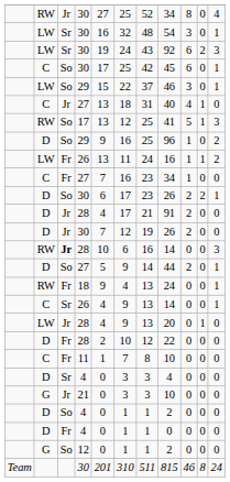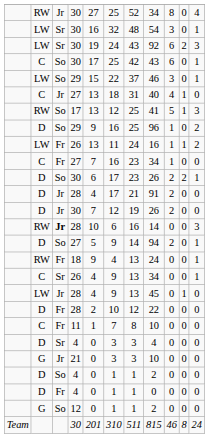 <table class="wikitable sortable" style="text-align:center">
 <tr>
 </tr>
 <tr>
 <td align=left></td>
 <td>RW</td>
 <td>Jr</td>
 <td>30</td>
 <td>27</td>
 <td>25</td>
 <td>52</td>
 <td>34</td>
 <td>8</td>
 <td>0</td>
 <td>4</td>
 </tr>
 <tr>
 <td align=left></td>
 <td>LW</td>
 <td>Sr</td>
 <td>30</td>
 <td>16</td>
 <td>32</td>
 <td>48</td>
 <td>54</td>
 <td>3</td>
 <td>0</td>
 <td>1</td>
 </tr>
 <tr>
 <td align=left></td>
 <td>LW</td>
 <td>Sr</td>
 <td>30</td>
 <td>19</td>
 <td>24</td>
 <td>43</td>
 <td>92</td>
 <td>6</td>
 <td>2</td>
 <td>3</td>
 </tr>
 <tr>
 <td align=left></td>
 <td>C</td>
 <td>So</td>
 <td>30</td>
 <td>17</td>
 <td>25</td>
 <td>42</td>
-<td>45</td>
+<td>43</td>
 <td>6</td>
 <td>0</td>
 <td>1</td>
 </tr>
 <tr>
 <td align=left></td>
 <td>LW</td>
 <td>So</td>
 <td>29</td>
 <td>15</td>
 <td>22</td>
 <td>37</td>
 <td>46</td>
 <td>3</td>
 <td>0</td>
 <td>1</td>
 </tr>
 <tr>
 <td align=left></td>
 <td>C</td>
 <td>Jr</td>
 <td>27</td>
 <td>13</td>
 <td>18</td>
 <td>31</td>
 <td>40</td>
 <td>4</td>
 <td>1</td>
 <td>0</td>
 </tr>
 <tr>
 <td align=left></td>
 <td>RW</td>
 <td>So</td>
 <td>17</td>
 <td>13</td>
 <td>12</td>
 <td>25</td>
 <td>41</td>
 <td>5</td>
 <td>1</td>
 <td>3</td>
 </tr>
 <tr>
 <td align=left></td>
 <td>D</td>
 <td>So</td>
 <td>29</td>
 <td>9</td>
 <td>16</td>
 <td>25</td>
 <td>96</td>
 <td>1</td>
 <td>0</td>
 <td>2</td>
 </tr>
 <tr>
 <td align=left></td>
 <td>LW</td>
 <td>Fr</td>
 <td>26</td>
 <td>13</td>
 <td>11</td>
 <td>24</td>
 <td>16</td>
 <td>1</td>
 <td>1</td>
 <td>2</td>
 </tr>
 <tr>
 <td align=left></td>
 <td>C</td>
 <td>Fr</td>
 <td>27</td>
 <td>7</td>
 <td>16</td>
 <td>23</td>
 <td>34</td>
 <td>1</td>
 <td>0</td>
 <td>0</td>
 </tr>
 <tr>
 <td align=left></td>
 <td>D</td>
 <td>So</td>
 <td>30</td>
 <td>6</td>
 <td>17</td>
 <td>23</td>
 <td>26</td>
 <td>2</td>
 <td>2</td>
 <td>1</td>
 </tr>
 <tr>
 <td align=left></td>
 <td>D</td>
 <td>Jr</td>
 <td>28</td>
 <td>4</td>
 <td>17</td>
 <td>21</td>
 <td>91</td>
 <td>2</td>
 <td>0</td>
 <td>0</td>
 </tr>
 <tr>
 <td align=left></td>
 <td>D</td>
 <td>Jr</td>
 <td>30</td>
 <td>7</td>
 <td>12</td>
 <td>19</td>
 <td>26</td>
 <td>2</td>
 <td>0</td>
 <td>0</td>
 </tr>
 <tr>
 <td align=left></td>
 <td>RW</td>
 <td><strong>Jr</strong></td>
 <td>28</td>
 <td>10</td>
 <td>6</td>
 <td>16</td>
 <td>14</td>
 <td>0</td>
 <td>0</td>
 <td>3</td>
 </tr>
 <tr>
 <td align=left></td>
 <td>D</td>
 <td>So</td>
 <td>27</td>
 <td>5</td>
 <td>9</td>
 <td>14</td>
-<td>44</td>
+<td>94</td>
 <td>2</td>
 <td>0</td>
 <td>1</td>
 </tr>
 <tr>
 <td align=left></td>
 <td>RW</td>
 <td>Fr</td>
 <td>18</td>
 <td>9</td>
 <td>4</td>
 <td>13</td>
 <td>24</td>
 <td>0</td>
 <td>0</td>
 <td>1</td>
 </tr>
 <tr>
 <td align=left></td>
 <td>C</td>
 <td>Sr</td>
 <td>26</td>
 <td>4</td>
 <td>9</td>
 <td>13</td>
-<td>14</td>
+<td>34</td>
 <td>0</td>
 <td>0</td>
 <td>1</td>
 </tr>
 <tr>
 <td align=left></td>
 <td>LW</td>
 <td>Jr</td>
 <td>28</td>
 <td>4</td>
 <td>9</td>
 <td>13</td>
-<td>20</td>
+<td>45</td>
 <td>0</td>
 <td>1</td>
 <td>0</td>
 </tr>
 <tr>
 <td align=left></td>
 <td>D</td>
 <td>Fr</td>
 <td>28</td>
 <td>2</td>
 <td>10</td>
 <td>12</td>
 <td>22</td>
 <td>0</td>
 <td>0</td>
 <td>0</td>
 </tr>
 <tr>
 <td align=left></td>
 <td>C</td>
 <td>Fr</td>
 <td>11</td>
 <td>1</td>
 <td>7</td>
 <td>8</td>
 <td>10</td>
 <td>0</td>
 <td>0</td>
 <td>0</td>
 </tr>
 <tr>
 <td align=left></td>
 <td>D</td>
 <td>Sr</td>
 <td>4</td>
 <td>0</td>
 <td>3</td>
 <td>3</td>
 <td>4</td>
 <td>0</td>
 <td>0</td>
 <td>0</td>
 </tr>
 <tr>
 <td align=left></td>
 <td>G</td>
 <td>Jr</td>
 <td>21</td>
 <td>0</td>
 <td>3</td>
 <td>3</td>
 <td>10</td>
 <td>0</td>
 <td>0</td>
 <td>0</td>
 </tr>
 <tr>
 <td align=left></td>
 <td>D</td>
 <td>So</td>
 <td>4</td>
 <td>0</td>
 <td>1</td>
 <td>1</td>
 <td>2</td>
 <td>0</td>
 <td>0</td>
 <td>0</td>
 </tr>
 <tr>
 <td align=left></td>
 <td>D</td>
 <td>Fr</td>
 <td>4</td>
 <td>0</td>
 <td>1</td>
 <td>1</td>
 <td>0</td>
 <td>0</td>
 <td>0</td>
 <td>0</td>
 </tr>
 <tr>
 <td align=left></td>
 <td>G</td>
 <td>So</td>
 <td>12</td>
 <td>0</td>
 <td>1</td>
 <td>1</td>
 <td>2</td>
 <td>0</td>
 <td>0</td>
 <td>0</td>
 </tr>
 <tr class="sortbottom">
 <td align=left><em>Team</em></td>
 <td></td>
 <td></td>
 <td><em>30</em></td>
 <td><em>201</em></td>
 <td><em>310</em></td>
 <td><em>511</em></td>
 <td><em>815</em></td>
 <td><em>46</em></td>
 <td><em>8</em></td>
 <td><em>24</em></td>
 </tr>
 </table>
